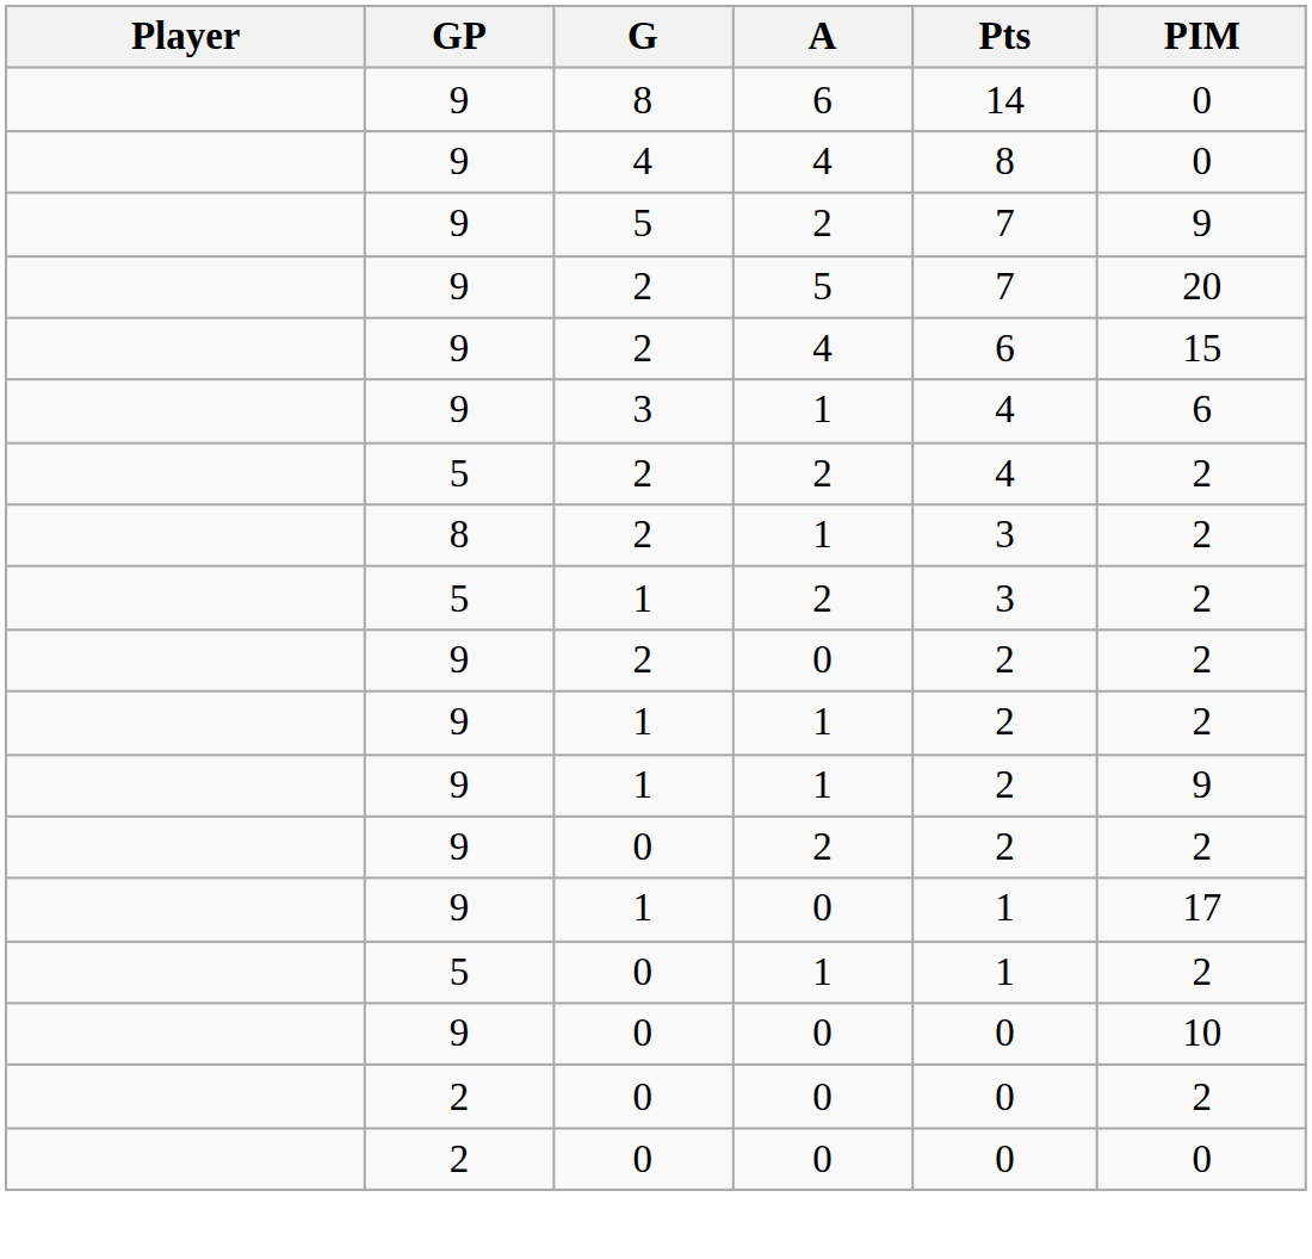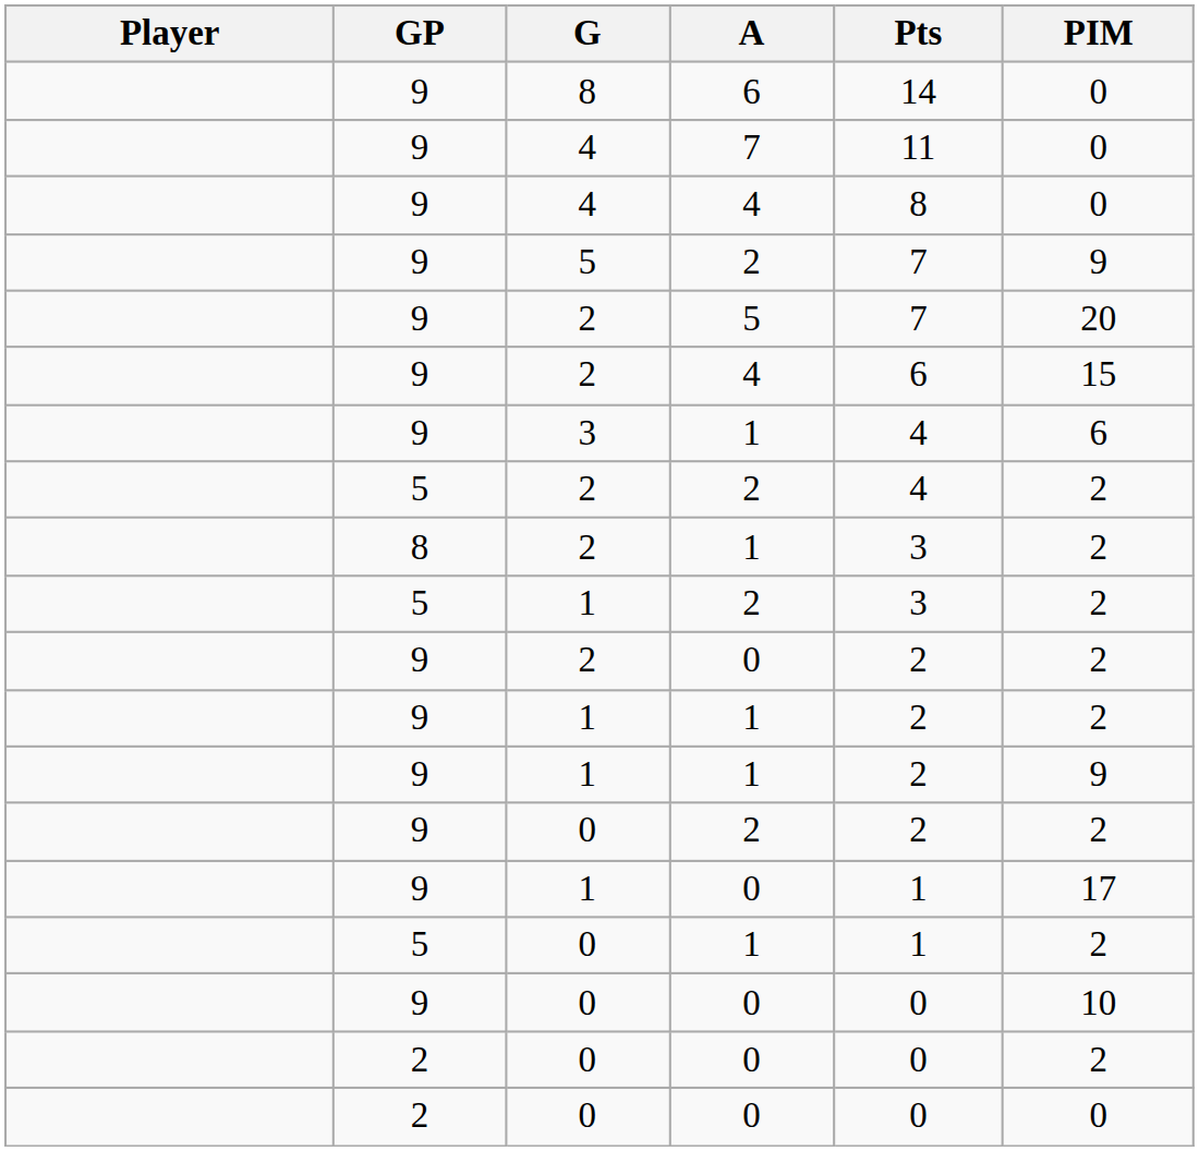 <table class="wikitable sortable" width="60%">
 <tr ALIGN="center">
 <th bgcolor="#DDDDFF" width="10%">Player</th>
 <th bgcolor="#DDDDFF" width="5%">GP</th>
 <th bgcolor="#DDDDFF" width="5%">G</th>
 <th bgcolor="#DDDDFF" width="5%">A</th>
 <th bgcolor="#DDDDFF" width="5%">Pts</th>
 <th bgcolor="#DDDDFF" width="5%">PIM</th>
 </tr>
 <tr align="center">
 <td align="right"></td>
 <td>9</td>
 <td>8</td>
 <td>6</td>
 <td>14</td>
+<td>0</td>
+</tr>
+<tr align="center">
+<td align="right"></td>
+<td>9</td>
+<td>4</td>
+<td>7</td>
+<td>11</td>
 <td>0</td>
 </tr>
 <tr align="center">
 <td align="right"></td>
 <td>9</td>
 <td>4</td>
 <td>4</td>
 <td>8</td>
 <td>0</td>
 </tr>
 <tr align="center">
 <td align="right"></td>
 <td>9</td>
 <td>5</td>
 <td>2</td>
 <td>7</td>
 <td>9</td>
 </tr>
 <tr align="center">
 <td align="right"></td>
 <td>9</td>
 <td>2</td>
 <td>5</td>
 <td>7</td>
 <td>20</td>
 </tr>
 <tr align="center">
 <td align="right"></td>
 <td>9</td>
 <td>2</td>
 <td>4</td>
 <td>6</td>
 <td>15</td>
 </tr>
 <tr align="center">
 <td align="right"></td>
 <td>9</td>
 <td>3</td>
 <td>1</td>
 <td>4</td>
 <td>6</td>
 </tr>
 <tr align="center">
 <td align="right"></td>
 <td>5</td>
 <td>2</td>
 <td>2</td>
 <td>4</td>
 <td>2</td>
 </tr>
 <tr align="center">
 <td align="right"></td>
 <td>8</td>
 <td>2</td>
 <td>1</td>
 <td>3</td>
 <td>2</td>
 </tr>
 <tr align="center">
 <td align="right"></td>
 <td>5</td>
 <td>1</td>
 <td>2</td>
 <td>3</td>
 <td>2</td>
 </tr>
 <tr align="center">
 <td align="right"></td>
 <td>9</td>
 <td>2</td>
 <td>0</td>
 <td>2</td>
 <td>2</td>
 </tr>
 <tr align="center">
 <td align="right"></td>
 <td>9</td>
 <td>1</td>
 <td>1</td>
 <td>2</td>
 <td>2</td>
 </tr>
 <tr align="center">
 <td align="right"></td>
 <td>9</td>
 <td>1</td>
 <td>1</td>
 <td>2</td>
 <td>9</td>
 </tr>
 <tr align="center">
 <td align="right"></td>
 <td>9</td>
 <td>0</td>
 <td>2</td>
 <td>2</td>
 <td>2</td>
 </tr>
 <tr align="center">
 <td align="right"></td>
 <td>9</td>
 <td>1</td>
 <td>0</td>
 <td>1</td>
 <td>17</td>
 </tr>
 <tr align="center">
 <td align="right"></td>
 <td>5</td>
 <td>0</td>
 <td>1</td>
 <td>1</td>
 <td>2</td>
 </tr>
 <tr align="center">
 <td align="right"></td>
 <td>9</td>
 <td>0</td>
 <td>0</td>
 <td>0</td>
 <td>10</td>
 </tr>
 <tr align="center">
 <td align="right"></td>
 <td>2</td>
 <td>0</td>
 <td>0</td>
 <td>0</td>
 <td>2</td>
 </tr>
 <tr align="center">
 <td align="right"></td>
 <td>2</td>
 <td>0</td>
 <td>0</td>
 <td>0</td>
 <td>0</td>
 </tr>
 </table>
